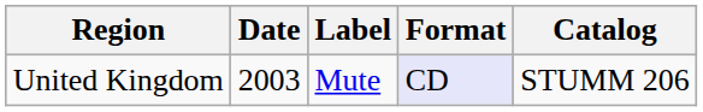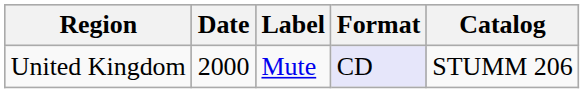 <table class="wikitable">
 <tr>
 <th>Region</th>
 <th>Date</th>
 <th>Label</th>
 <th>Format</th>
 <th>Catalog</th>
 </tr>
 <tr>
 <td>United Kingdom</td>
-<td>2003</td>
+<td>2000</td>
 <td><a href='#'>Mute</a></td>
 <td style="background: lavender;">CD</td>
 <td>STUMM 206</td>
 </tr>
 </table>
